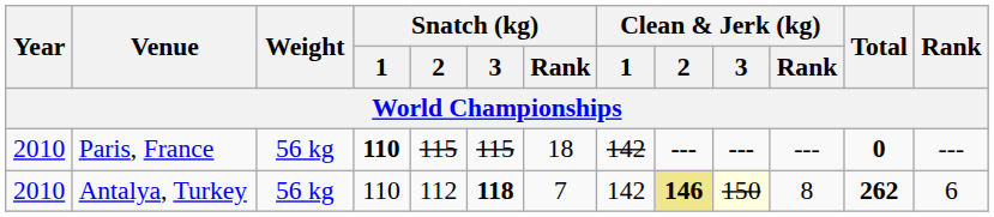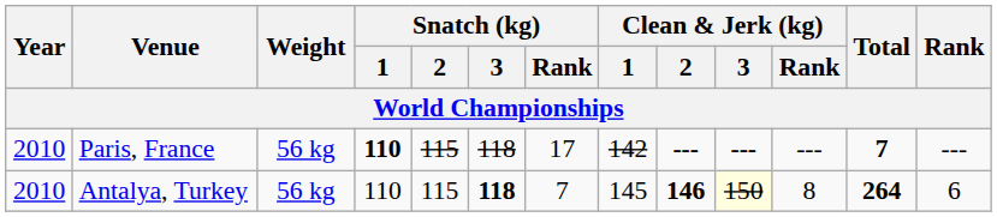 <table class = "wikitable" style="text-align:center;">
 <tr>
 <th rowspan=2 width=40>Year</th>
 <th rowspan=2 width=250>Venue</th>
 <th rowspan=2 width=60>Weight</th>
 <th colspan=4>Snatch (kg)</th>
 <th colspan=4>Clean & Jerk (kg)</th>
 <th rowspan=2 width=40>Total</th>
 <th rowspan=2 width=40>Rank</th>
 </tr>
 <tr>
 <th width=40>1</th>
 <th width=40>2</th>
 <th width=40>3</th>
 <th width=40>Rank</th>
 <th width=40>1</th>
 <th width=40>2</th>
 <th width=40>3</th>
 <th width=40>Rank</th>
 </tr>
 <tr>
 <th colspan=13><a href='#'>World Championships</a></th>
 </tr>
 <tr>
 <td><a href='#'>2010</a></td>
 <td align=left> <a href='#'>Paris</a>, <a href='#'>France</a></td>
 <td><a href='#'>56 kg</a></td>
 <td><strong>110</strong></td>
 <td><s>115</s></td>
-<td><s>115</s></td>
-<td>18</td>
+<td><s>118</s></td>
+<td>17</td>
 <td><s>142</s></td>
 <td><strong>---</strong></td>
 <td><strong>---</strong></td>
 <td>---</td>
-<td><strong>0</strong></td>
+<td><strong>7</strong></td>
 <td>---</td>
 </tr>
 <tr>
 <td><a href='#'>2010</a></td>
 <td align=left> <a href='#'>Antalya</a>, <a href='#'>Turkey</a></td>
 <td><a href='#'>56 kg</a></td>
 <td>110</td>
-<td>112</td>
+<td>115</td>
 <td><strong>118</strong></td>
 <td>7</td>
-<td>142</td>
-<td style="background: khaki;"><strong>146</strong></td>
+<td>145</td>
+<td><strong>146</strong></td>
 <td style="background: lightyellow;"><s>150</s></td>
 <td>8</td>
-<td><strong>262</strong></td>
+<td><strong>264</strong></td>
 <td>6</td>
 </tr>
 </table>
